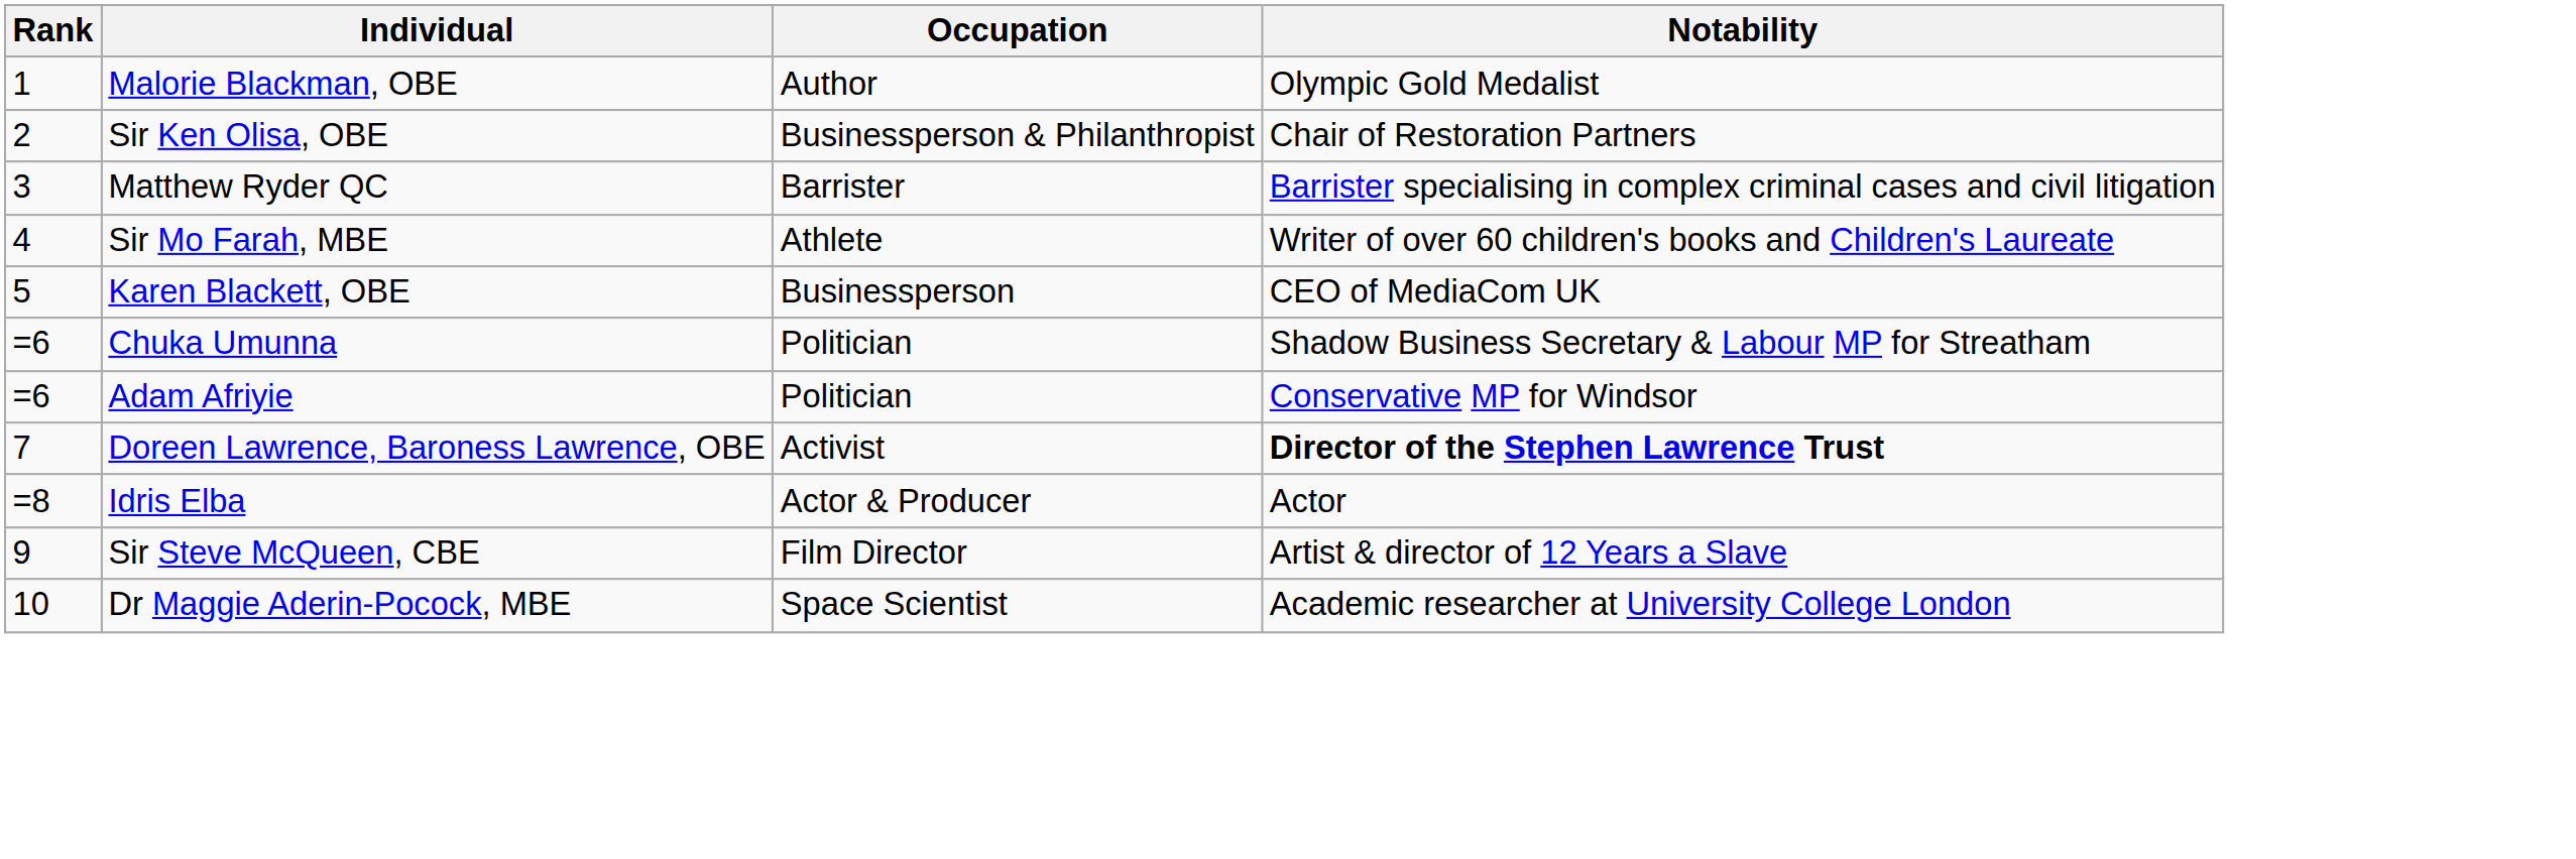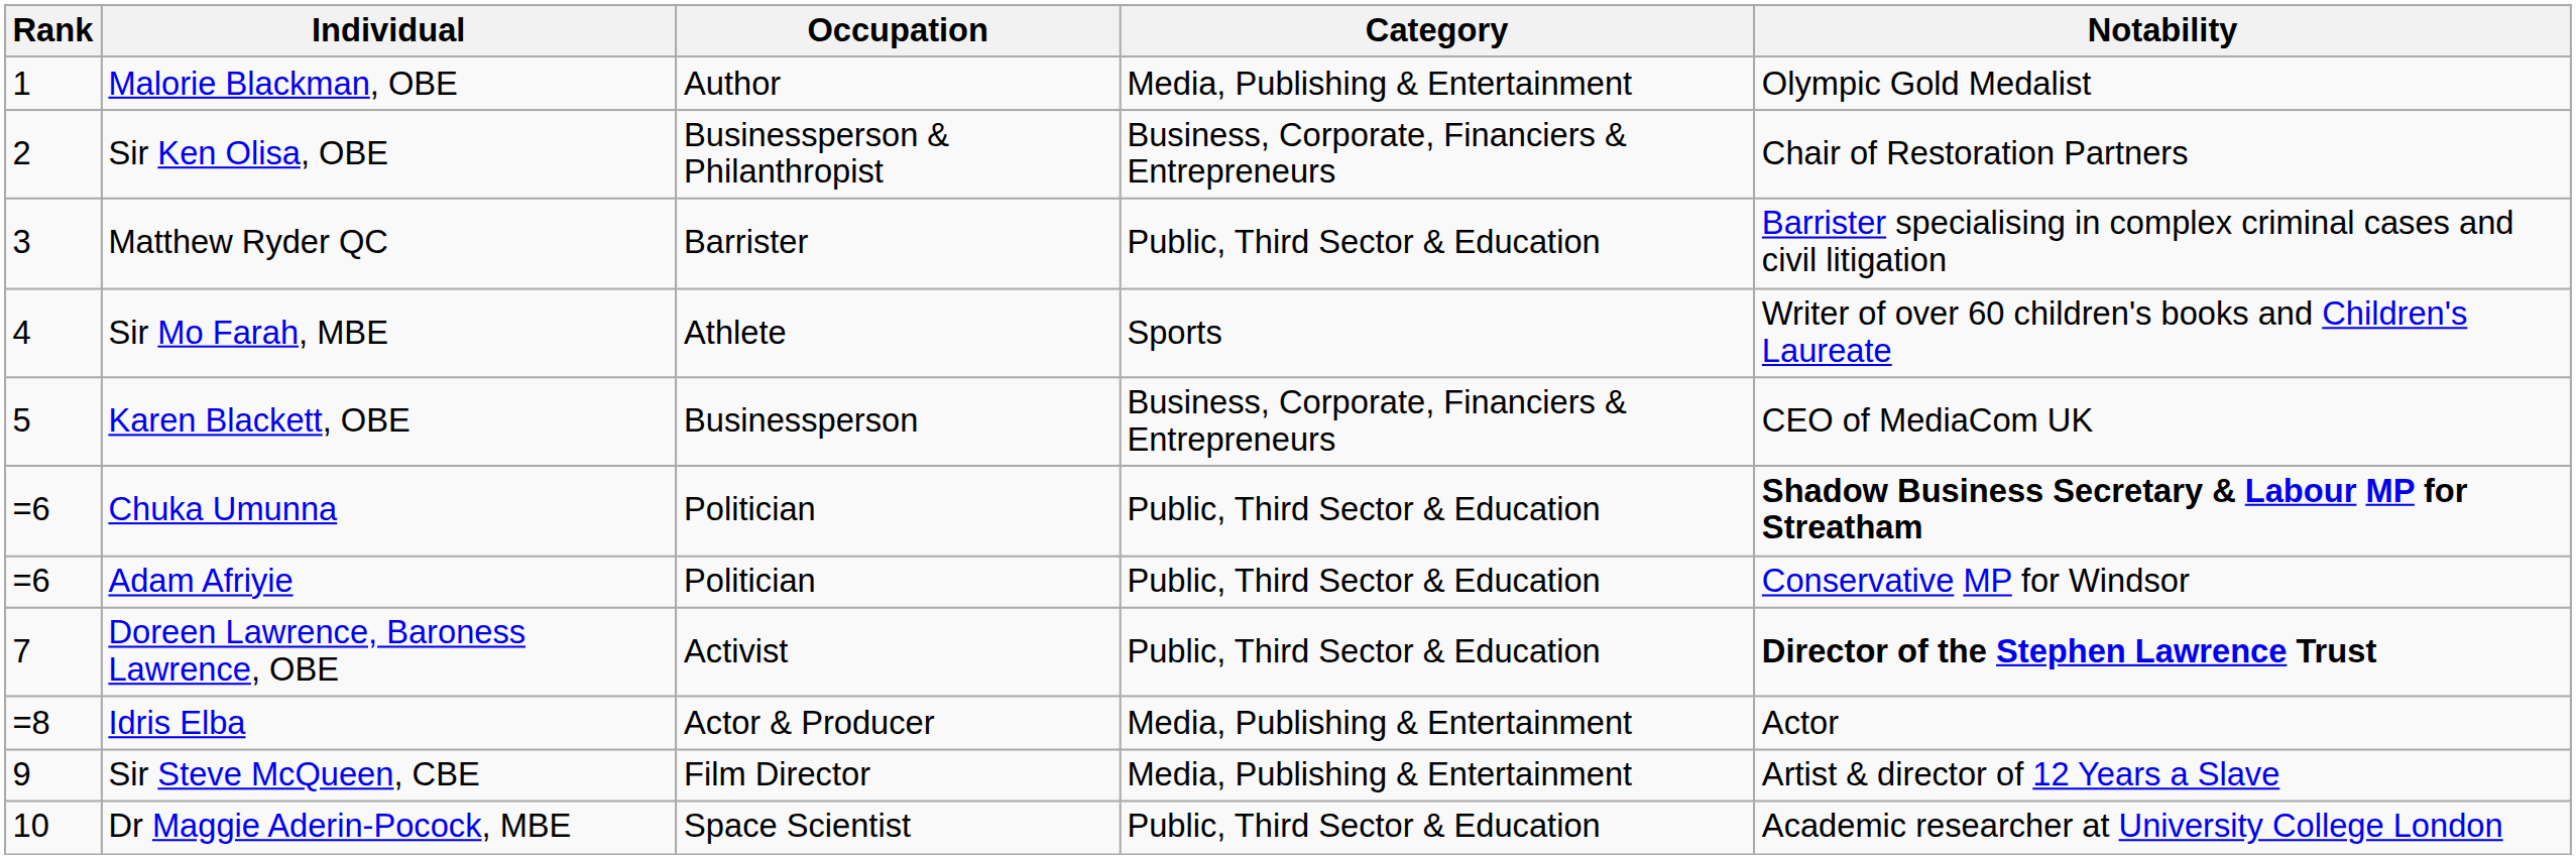 <table class="wikitable sortable">
 <tr>
 <th>Rank</th>
 <th>Individual</th>
 <th>Occupation</th>
+<th>Category</th>
 <th>Notability</th>
 </tr>
 <tr>
 <td>1</td>
 <td><a href='#'>Malorie Blackman</a>, OBE</td>
 <td>Author</td>
+<td>Media, Publishing & Entertainment</td>
 <td>Olympic Gold Medalist</td>
 </tr>
 <tr>
 <td>2</td>
 <td>Sir <a href='#'>Ken Olisa</a>, OBE</td>
 <td>Businessperson & Philanthropist</td>
+<td>Business, Corporate, Financiers & Entrepreneurs</td>
 <td>Chair of Restoration Partners</td>
 </tr>
 <tr>
 <td>3</td>
 <td>Matthew Ryder QC</td>
 <td>Barrister</td>
+<td>Public, Third Sector & Education</td>
 <td><a href='#'>Barrister</a> specialising in complex criminal cases and civil litigation</td>
 </tr>
 <tr>
 <td>4</td>
 <td>Sir <a href='#'>Mo Farah</a>, MBE</td>
 <td>Athlete</td>
+<td>Sports</td>
 <td>Writer of over 60 children's books and <a href='#'>Children's Laureate</a></td>
 </tr>
 <tr>
 <td>5</td>
 <td><a href='#'>Karen Blackett</a>, OBE</td>
 <td>Businessperson</td>
+<td>Business, Corporate, Financiers & Entrepreneurs</td>
 <td>CEO of MediaCom UK</td>
 </tr>
 <tr>
 <td>=6</td>
 <td><a href='#'>Chuka Umunna</a></td>
 <td>Politician</td>
-<td>Shadow Business Secretary & <a href='#'>Labour</a> <a href='#'>MP</a> for Streatham</td>
+<td>Public, Third Sector & Education</td>
+<td><strong>Shadow Business Secretary & <a href='#'>Labour</a> <a href='#'>MP</a> for Streatham</strong></td>
 </tr>
 <tr>
 <td>=6</td>
 <td><a href='#'>Adam Afriyie</a></td>
 <td>Politician</td>
+<td>Public, Third Sector & Education</td>
 <td><a href='#'>Conservative</a> <a href='#'>MP</a> for Windsor</td>
 </tr>
 <tr>
 <td>7</td>
 <td><a href='#'>Doreen Lawrence, Baroness Lawrence</a>, OBE</td>
 <td>Activist</td>
+<td>Public, Third Sector & Education</td>
 <td><strong>Director of the <a href='#'>Stephen Lawrence</a> Trust</strong></td>
 </tr>
 <tr>
 <td>=8</td>
 <td><a href='#'>Idris Elba</a></td>
 <td>Actor & Producer</td>
+<td>Media, Publishing & Entertainment</td>
 <td>Actor</td>
 </tr>
 <tr>
 <td>9</td>
 <td>Sir <a href='#'>Steve McQueen</a>, CBE</td>
 <td>Film Director</td>
+<td>Media, Publishing & Entertainment</td>
 <td>Artist & director of <a href='#'>12 Years a Slave</a></td>
 </tr>
 <tr>
 <td>10</td>
 <td>Dr <a href='#'>Maggie Aderin-Pocock</a>, MBE</td>
 <td>Space Scientist</td>
+<td>Public, Third Sector & Education</td>
 <td>Academic researcher at <a href='#'>University College London</a></td>
 </tr>
 </table>
